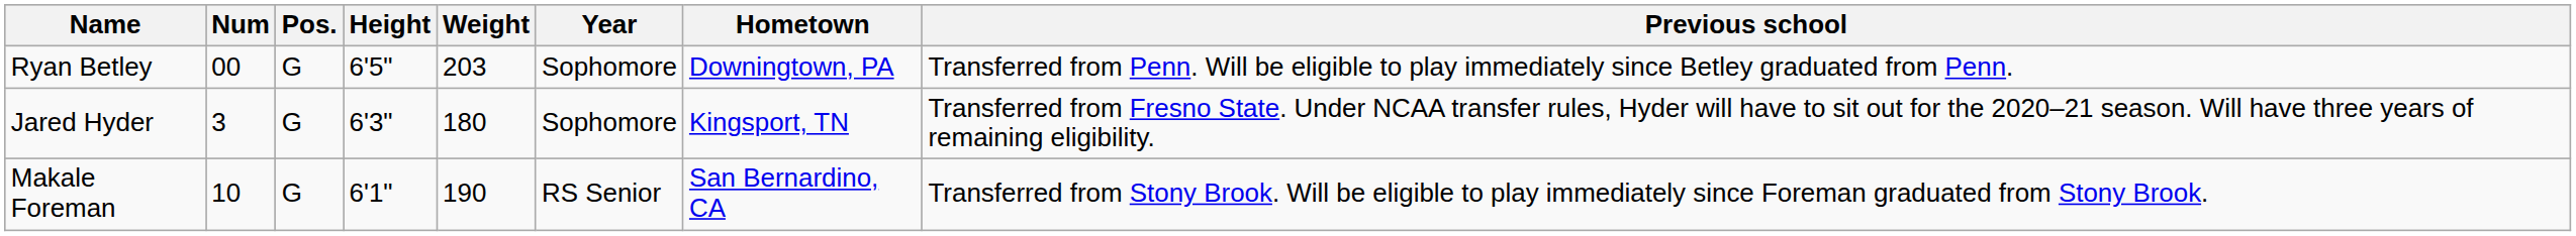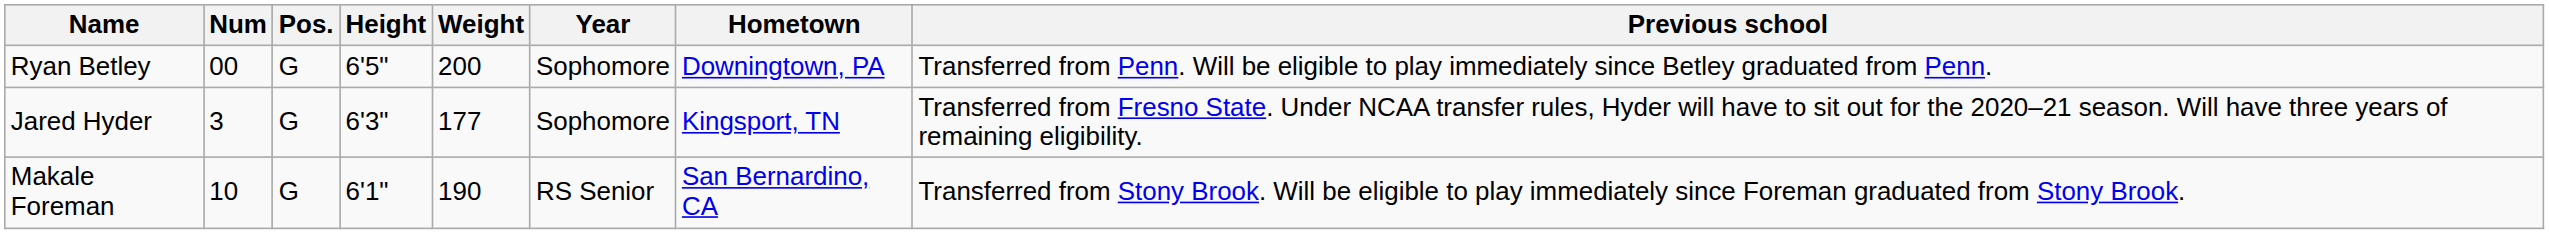 <table class="wikitable sortable" border="1">
 <tr>
 <th>Name</th>
 <th>Num</th>
 <th>Pos.</th>
 <th>Height</th>
 <th>Weight</th>
 <th>Year</th>
 <th>Hometown</th>
 <th class="unsortable">Previous school</th>
 </tr>
 <tr>
 <td>Ryan Betley</td>
 <td>00</td>
 <td>G</td>
 <td>6'5"</td>
-<td>203</td>
+<td>200</td>
 <td>Sophomore</td>
 <td><a href='#'>Downingtown, PA</a></td>
 <td>Transferred from <a href='#'>Penn</a>. Will be eligible to play immediately since Betley graduated from <a href='#'>Penn</a>.</td>
 </tr>
 <tr>
 <td>Jared Hyder</td>
 <td>3</td>
 <td>G</td>
 <td>6'3"</td>
-<td>180</td>
+<td>177</td>
 <td>Sophomore</td>
 <td><a href='#'>Kingsport, TN</a></td>
 <td>Transferred from <a href='#'>Fresno State</a>. Under NCAA transfer rules, Hyder will have to sit out for the 2020–21 season. Will have three years of remaining eligibility.</td>
 </tr>
 <tr>
 <td>Makale Foreman</td>
 <td>10</td>
 <td>G</td>
 <td>6'1"</td>
 <td>190</td>
 <td>RS Senior</td>
 <td><a href='#'>San Bernardino, CA</a></td>
 <td>Transferred from <a href='#'>Stony Brook</a>. Will be eligible to play immediately since Foreman graduated from <a href='#'>Stony Brook</a>.</td>
 </tr>
 </table>
